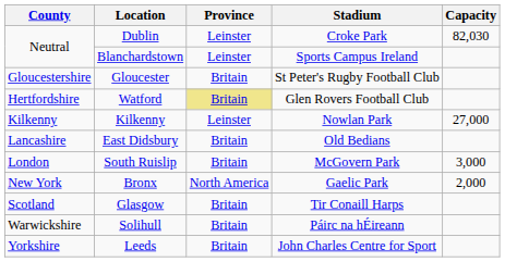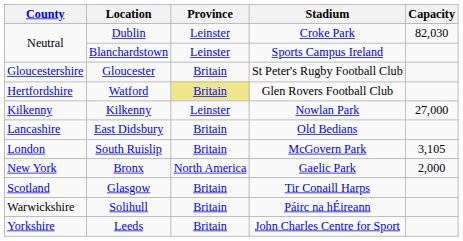 <table class="wikitable sortable" style="text-align:center">
 <tr>
 <th><a href='#'>County</a></th>
 <th>Location</th>
 <th>Province</th>
 <th>Stadium</th>
 <th>Capacity</th>
 </tr>
 <tr>
 <td rowspan="2">Neutral</td>
 <td><a href='#'>Dublin</a></td>
 <td><a href='#'>Leinster</a></td>
 <td><a href='#'>Croke Park</a></td>
 <td>82,030</td>
 </tr>
 <tr>
 <td><a href='#'>Blanchardstown</a></td>
 <td><a href='#'>Leinster</a></td>
 <td><a href='#'>Sports Campus Ireland</a></td>
 <td></td>
 </tr>
 <tr>
 <td style="text-align:left"> <a href='#'>Gloucestershire</a></td>
 <td><a href='#'>Gloucester</a></td>
 <td><a href='#'>Britain</a></td>
 <td>St Peter's Rugby Football Club</td>
 <td></td>
 </tr>
 <tr>
 <td style="text-align:left"> <a href='#'>Hertfordshire</a></td>
 <td><a href='#'>Watford</a></td>
 <td style="background: khaki;"><a href='#'>Britain</a></td>
 <td>Glen Rovers Football Club</td>
 <td></td>
 </tr>
 <tr>
 <td style="text-align:left"> <a href='#'>Kilkenny</a></td>
 <td><a href='#'>Kilkenny</a></td>
 <td><a href='#'>Leinster</a></td>
 <td><a href='#'>Nowlan Park</a></td>
 <td>27,000</td>
 </tr>
 <tr>
 <td style="text-align:left"> <a href='#'>Lancashire</a></td>
 <td><a href='#'>East Didsbury</a></td>
 <td><a href='#'>Britain</a></td>
 <td><a href='#'>Old Bedians</a></td>
 <td></td>
 </tr>
 <tr>
 <td style="text-align:left"> <a href='#'>London</a></td>
 <td><a href='#'>South Ruislip</a></td>
 <td><a href='#'>Britain</a></td>
 <td><a href='#'>McGovern Park</a></td>
-<td>3,000</td>
+<td>3,105</td>
 </tr>
 <tr>
 <td style="text-align:left"> <a href='#'>New York</a></td>
 <td><a href='#'>Bronx</a></td>
 <td><a href='#'>North America</a></td>
 <td><a href='#'>Gaelic Park</a></td>
 <td>2,000</td>
 </tr>
 <tr>
 <td style="text-align:left"> <a href='#'>Scotland</a></td>
 <td><a href='#'>Glasgow</a></td>
 <td><a href='#'>Britain</a></td>
 <td><a href='#'>Tir Conaill Harps</a></td>
 <td></td>
 </tr>
 <tr>
 <td style="text-align:left"> Warwickshire</td>
 <td><a href='#'>Solihull</a></td>
 <td><a href='#'>Britain</a></td>
 <td><a href='#'>Páirc na hÉireann</a></td>
 <td></td>
 </tr>
 <tr>
 <td style="text-align:left"> <a href='#'>Yorkshire</a></td>
 <td><a href='#'>Leeds</a></td>
 <td><a href='#'>Britain</a></td>
 <td><a href='#'>John Charles Centre for Sport</a></td>
 <td></td>
 </tr>
 </table>
